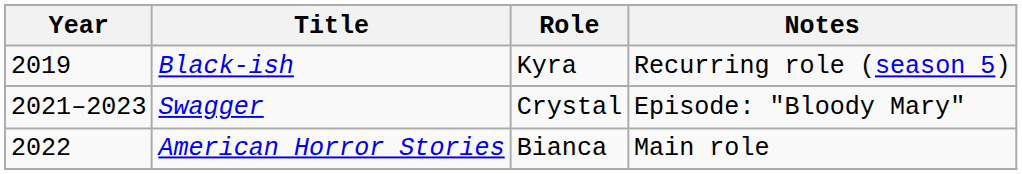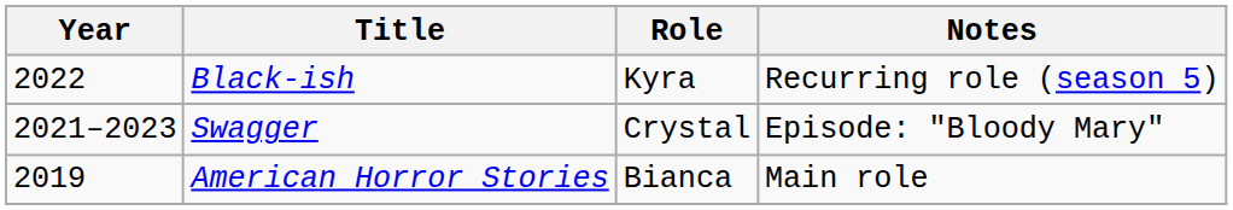 <table class="wikitable sortable">
 <tr>
 <th>Year</th>
 <th>Title</th>
 <th>Role</th>
 <th class="unsortable">Notes</th>
 </tr>
 <tr>
-<td>2019</td>
+<td>2022</td>
 <td><em><a href='#'>Black-ish</a></em></td>
 <td>Kyra</td>
 <td>Recurring role (<a href='#'>season 5</a>)</td>
 </tr>
 <tr>
 <td>2021–2023</td>
 <td><em><a href='#'>Swagger</a></em></td>
 <td>Crystal</td>
 <td>Episode: "Bloody Mary"</td>
 </tr>
 <tr>
-<td>2022</td>
+<td>2019</td>
 <td><em><a href='#'>American Horror Stories</a></em></td>
 <td>Bianca</td>
 <td>Main role</td>
 </tr>
 <tr>
 </tr>
 </table>
